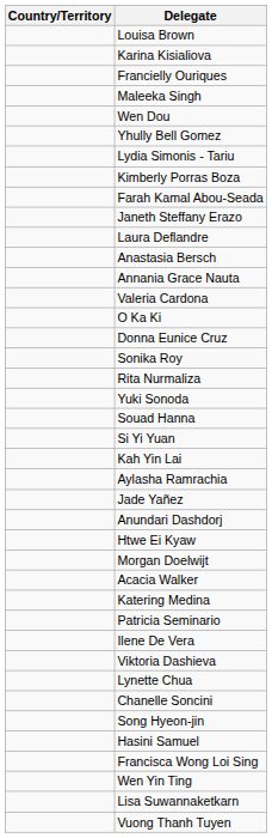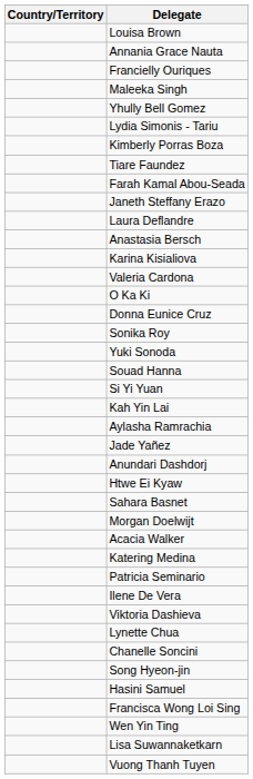 <table class="wikitable sortable" style="font-size: 95%;">
 <tr>
 <th>Country/Territory</th>
 <th>Delegate</th>
 </tr>
 <tr>
 <td></td>
 <td>Louisa Brown</td>
 </tr>
 <tr>
 <td></td>
-<td>Karina Kisialiova</td>
+<td>Annania Grace Nauta</td>
 </tr>
 <tr>
 <td></td>
 <td>Francielly Ouriques</td>
 </tr>
 <tr>
 <td></td>
 <td>Maleeka Singh</td>
-</tr>
-<tr>
-<td></td>
-<td>Wen Dou</td>
 </tr>
 <tr>
 <td></td>
 <td>Yhully Bell Gomez</td>
 </tr>
 <tr>
 <td></td>
 <td>Lydia Simonis - Tariu</td>
 </tr>
 <tr>
 <td></td>
 <td>Kimberly Porras Boza</td>
+</tr>
+<tr>
+<td></td>
+<td>Tiare Faundez</td>
 </tr>
 <tr>
 <td></td>
 <td>Farah Kamal Abou-Seada</td>
 </tr>
 <tr>
 <td></td>
 <td>Janeth Steffany Erazo</td>
 </tr>
 <tr>
 <td></td>
 <td>Laura Deflandre</td>
 </tr>
 <tr>
 <td></td>
 <td>Anastasia Bersch</td>
 </tr>
 <tr>
 <td></td>
-<td>Annania Grace Nauta</td>
+<td>Karina Kisialiova</td>
 </tr>
 <tr>
 <td></td>
 <td>Valeria Cardona</td>
 </tr>
 <tr>
 <td></td>
 <td>O Ka Ki</td>
 </tr>
 <tr>
 <td></td>
 <td>Donna Eunice Cruz</td>
 </tr>
 <tr>
 <td></td>
 <td>Sonika Roy</td>
-</tr>
-<tr>
-<td></td>
-<td>Rita Nurmaliza</td>
 </tr>
 <tr>
 <td></td>
 <td>Yuki Sonoda</td>
 </tr>
 <tr>
 <td></td>
 <td>Souad Hanna</td>
 </tr>
 <tr>
 <td></td>
 <td>Si Yi Yuan</td>
 </tr>
 <tr>
 <td></td>
 <td>Kah Yin Lai</td>
 </tr>
 <tr>
 <td></td>
 <td>Aylasha Ramrachia</td>
 </tr>
 <tr>
 <td></td>
 <td>Jade Yañez</td>
 </tr>
 <tr>
 <td></td>
 <td>Anundari Dashdorj</td>
 </tr>
 <tr>
 <td></td>
 <td>Htwe Ei Kyaw</td>
+</tr>
+<tr>
+<td></td>
+<td>Sahara Basnet</td>
 </tr>
 <tr>
 <td></td>
 <td>Morgan Doelwijt</td>
 </tr>
 <tr>
 <td></td>
 <td>Acacia Walker</td>
 </tr>
 <tr>
 <td></td>
 <td>Katering Medina</td>
 </tr>
 <tr>
 <td></td>
 <td>Patricia Seminario</td>
 </tr>
 <tr>
 <td></td>
 <td>Ilene De Vera</td>
 </tr>
 <tr>
 <td></td>
 <td>Viktoria Dashieva</td>
 </tr>
 <tr>
 <td></td>
 <td>Lynette Chua</td>
 </tr>
 <tr>
 <td></td>
 <td>Chanelle Soncini</td>
 </tr>
 <tr>
 <td></td>
 <td>Song Hyeon-jin</td>
 </tr>
 <tr>
 <td></td>
 <td>Hasini Samuel</td>
 </tr>
 <tr>
 <td></td>
 <td>Francisca Wong Loi Sing</td>
 </tr>
 <tr>
 <td></td>
 <td>Wen Yin Ting</td>
 </tr>
 <tr>
 <td></td>
 <td>Lisa Suwannaketkarn</td>
 </tr>
 <tr>
 <td></td>
 <td>Vuong Thanh Tuyen</td>
 </tr>
 </table>
